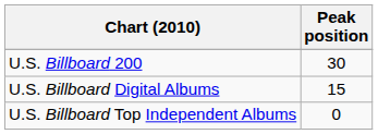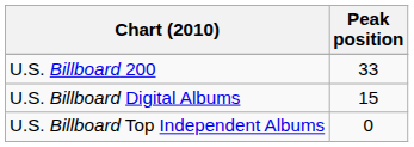 <table class="wikitable sortable">
 <tr>
 <th>Chart (2010)</th>
 <th>Peak<br>position</th>
 </tr>
 <tr>
 </tr>
 <tr>
 <td>U.S. <a href='#'><em>Billboard</em> 200</a></td>
-<td style="text-align:center;">30</td>
+<td style="text-align:center;">33</td>
 </tr>
 <tr>
 <td>U.S. <em>Billboard</em> <a href='#'>Digital Albums</a></td>
 <td style="text-align:center;">15</td>
 </tr>
 <tr>
 <td>U.S. <em>Billboard</em> Top <a href='#'>Independent Albums</a></td>
 <td style="text-align:center;">0</td>
 </tr>
 </table>
